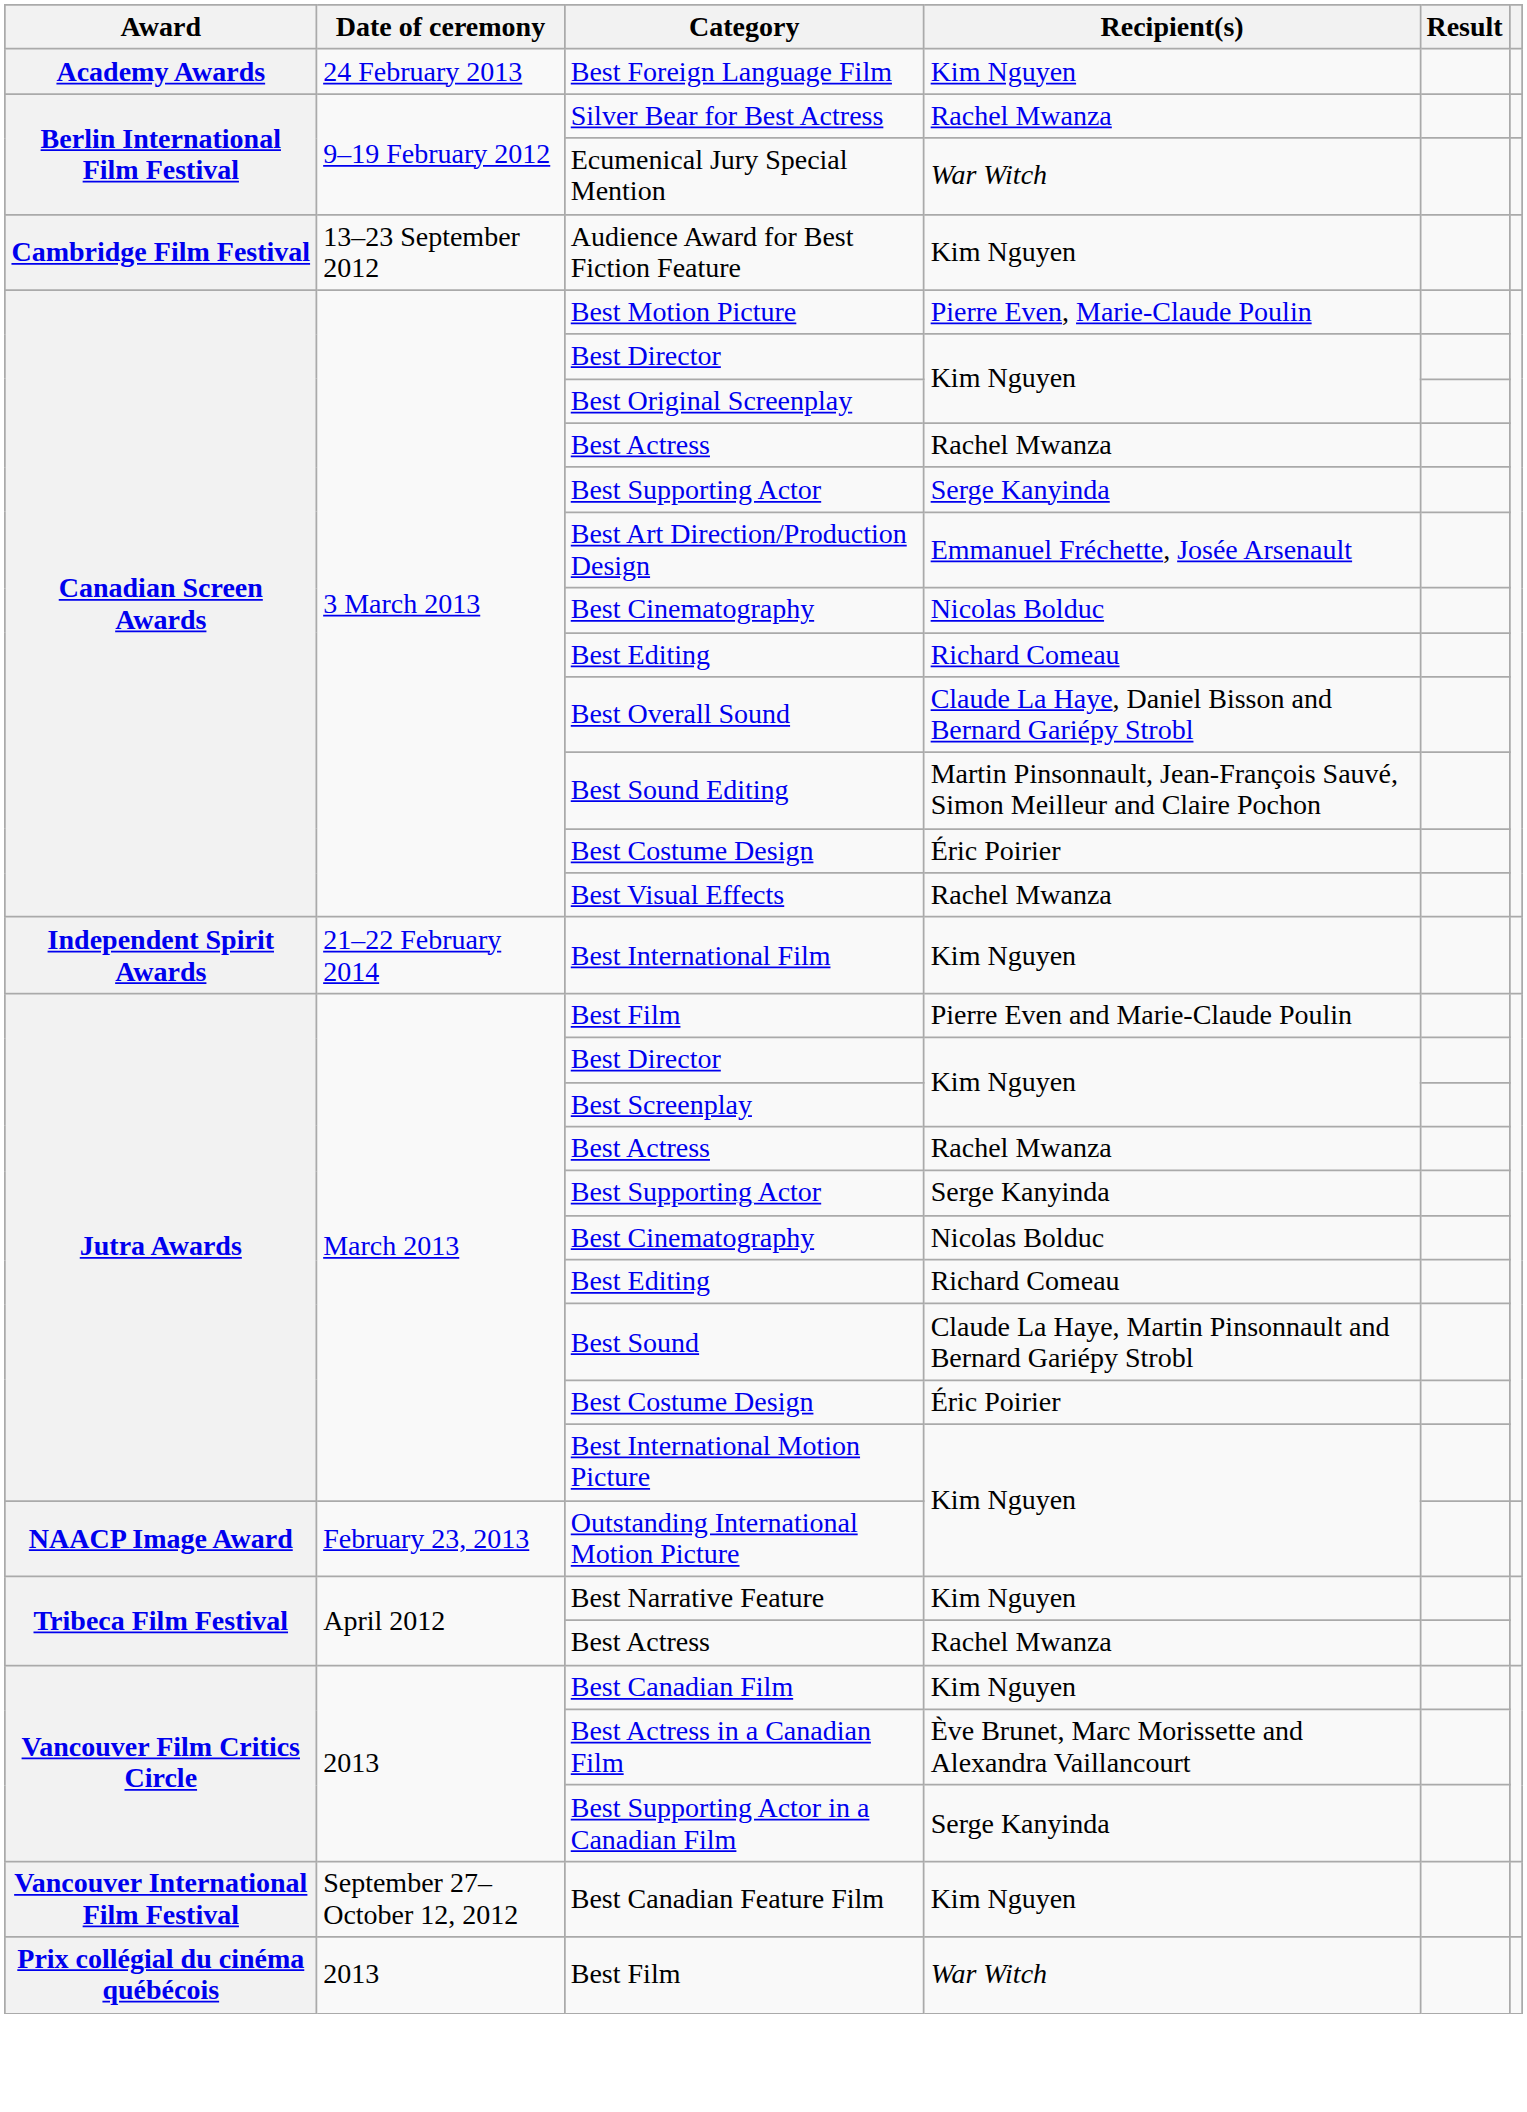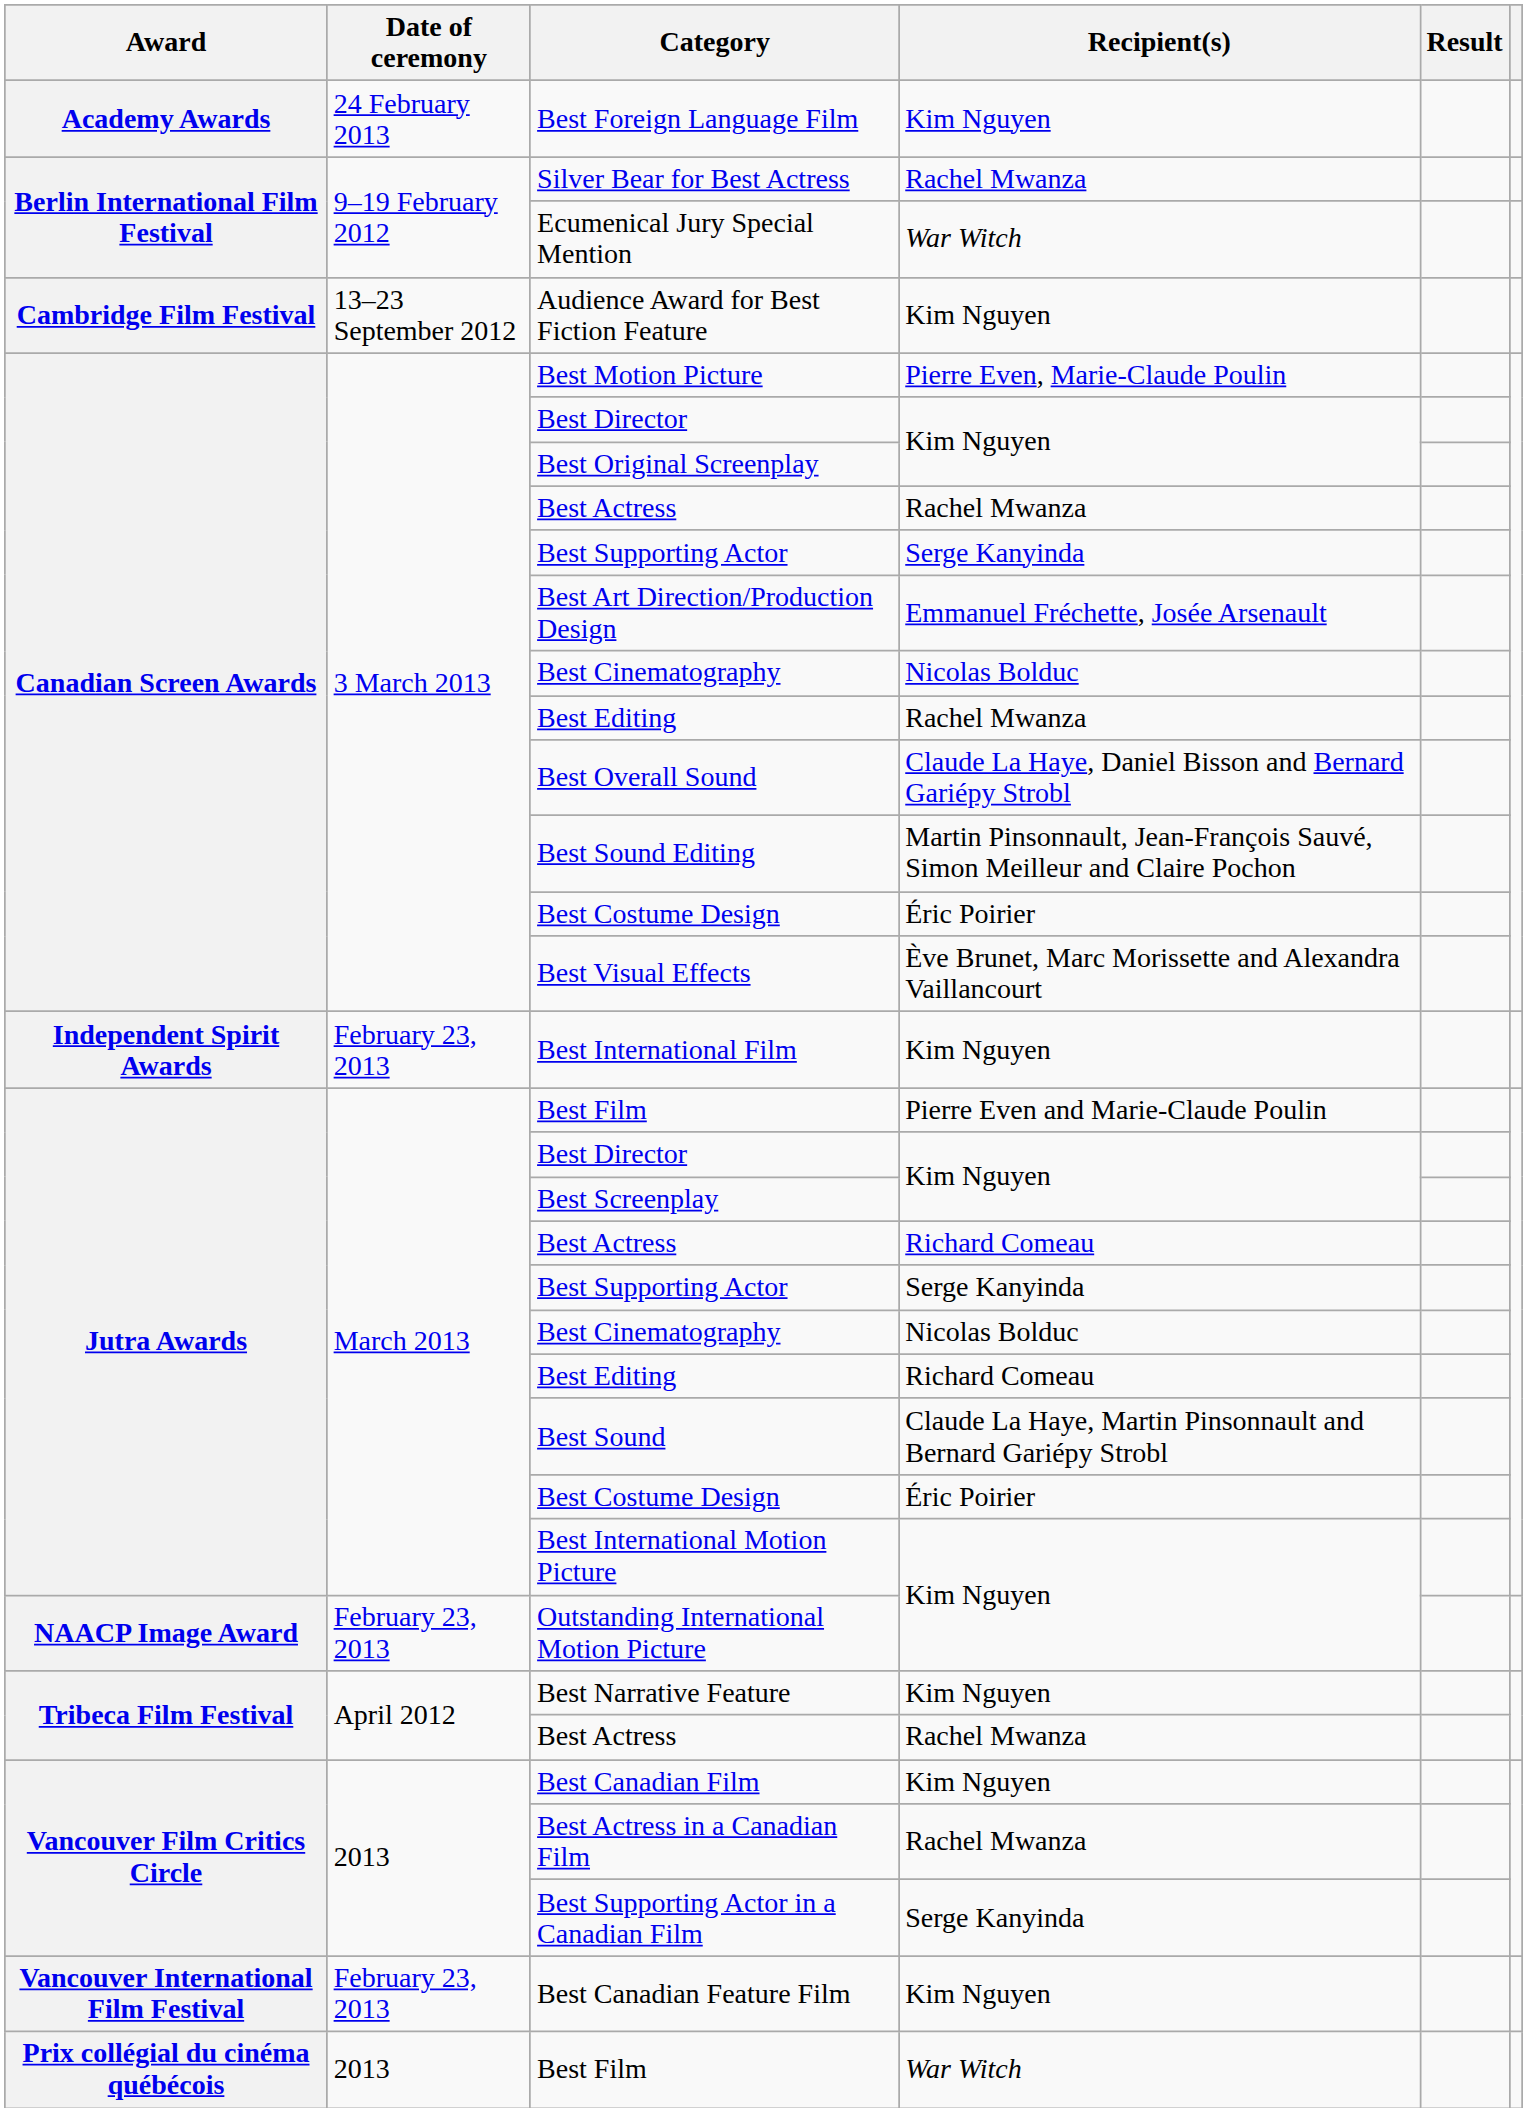 <table class="wikitable plainrowheaders sortable">
 <tr>
 <th scope="col">Award</th>
 <th scope="col">Date of ceremony</th>
 <th scope="col">Category</th>
 <th scope="col">Recipient(s)</th>
 <th scope="col">Result</th>
 <th scope="col" class="unsortable"></th>
 </tr>
 <tr>
 <th scope="row"><a href='#'>Academy Awards</a></th>
 <td><a href='#'>24 February 2013</a></td>
 <td><a href='#'>Best Foreign Language Film</a></td>
 <td><a href='#'>Kim Nguyen</a></td>
 <td></td>
 <td style="text-align:center;"></td>
 </tr>
 <tr>
 <th scope="row" rowspan=2><a href='#'>Berlin International Film Festival</a></th>
 <td rowspan="2"><a href='#'>9–19 February 2012</a></td>
 <td><a href='#'>Silver Bear for Best Actress</a></td>
 <td><a href='#'>Rachel Mwanza</a></td>
 <td></td>
 <td style="text-align:center;"></td>
 </tr>
 <tr>
 <td>Ecumenical Jury Special Mention</td>
 <td><em>War Witch</em></td>
 <td></td>
 <td style="text-align:center;"></td>
 </tr>
 <tr>
 <th scope="row"><a href='#'>Cambridge Film Festival</a></th>
 <td>13–23 September 2012</td>
 <td>Audience Award for Best Fiction Feature</td>
 <td>Kim Nguyen</td>
 <td></td>
 <td style="text-align:center;"></td>
 </tr>
 <tr>
 <th scope="row" rowspan=12><a href='#'>Canadian Screen Awards</a></th>
 <td rowspan="12"><a href='#'>3 March 2013</a></td>
 <td><a href='#'>Best Motion Picture</a></td>
 <td><a href='#'>Pierre Even</a>, <a href='#'>Marie-Claude Poulin</a></td>
 <td></td>
 <td style="text-align:center;" rowspan="12"><br><br><br></td>
 </tr>
 <tr>
 <td><a href='#'>Best Director</a></td>
 <td rowspan="2">Kim Nguyen</td>
 <td></td>
 </tr>
 <tr>
 <td><a href='#'>Best Original Screenplay</a></td>
 <td></td>
 </tr>
 <tr>
 <td><a href='#'>Best Actress</a></td>
 <td>Rachel Mwanza</td>
 <td></td>
 </tr>
 <tr>
 <td><a href='#'>Best Supporting Actor</a></td>
 <td><a href='#'>Serge Kanyinda</a></td>
 <td></td>
 </tr>
 <tr>
 <td><a href='#'>Best Art Direction/Production Design</a></td>
 <td><a href='#'>Emmanuel Fréchette</a>, <a href='#'>Josée Arsenault</a></td>
 <td></td>
 </tr>
 <tr>
 <td><a href='#'>Best Cinematography</a></td>
 <td><a href='#'>Nicolas Bolduc</a></td>
 <td></td>
 </tr>
 <tr>
 <td><a href='#'>Best Editing</a></td>
-<td><a href='#'>Richard Comeau</a></td>
+<td>Rachel Mwanza</td>
 <td></td>
 </tr>
 <tr>
 <td><a href='#'>Best Overall Sound</a></td>
 <td><a href='#'>Claude La Haye</a>, Daniel Bisson and <a href='#'>Bernard Gariépy Strobl</a></td>
 <td></td>
 </tr>
 <tr>
 <td><a href='#'>Best Sound Editing</a></td>
 <td>Martin Pinsonnault, Jean-François Sauvé, Simon Meilleur and Claire Pochon</td>
 <td></td>
 </tr>
 <tr>
 <td><a href='#'>Best Costume Design</a></td>
 <td>Éric Poirier</td>
 <td></td>
 </tr>
 <tr>
 <td><a href='#'>Best Visual Effects</a></td>
-<td>Rachel Mwanza</td>
+<td>Ève Brunet, Marc Morissette and Alexandra Vaillancourt</td>
 <td></td>
 </tr>
 <tr>
 <th scope="row"><a href='#'>Independent Spirit Awards</a></th>
-<td><a href='#'>21–22 February 2014</a></td>
+<td><a href='#'>February 23, 2013</a></td>
 <td><a href='#'>Best International Film</a></td>
 <td>Kim Nguyen</td>
 <td></td>
 <td style="text-align:center;"></td>
 </tr>
 <tr>
 <th scope="row" rowspan=10><a href='#'>Jutra Awards</a></th>
 <td rowspan="10"><a href='#'>March 2013</a></td>
 <td><a href='#'>Best Film</a></td>
 <td>Pierre Even and Marie-Claude Poulin</td>
 <td></td>
 <td style="text-align:center;" rowspan="10"></td>
 </tr>
 <tr>
 <td><a href='#'>Best Director</a></td>
 <td rowspan="2">Kim Nguyen</td>
 <td></td>
 </tr>
 <tr>
 <td><a href='#'>Best Screenplay</a></td>
 <td></td>
 </tr>
 <tr>
 <td><a href='#'>Best Actress</a></td>
-<td>Rachel Mwanza</td>
+<td><a href='#'>Richard Comeau</a></td>
 <td></td>
 </tr>
 <tr>
 <td><a href='#'>Best Supporting Actor</a></td>
 <td>Serge Kanyinda</td>
 <td></td>
 </tr>
 <tr>
 <td><a href='#'>Best Cinematography</a></td>
 <td>Nicolas Bolduc</td>
 <td></td>
 </tr>
 <tr>
 <td><a href='#'>Best Editing</a></td>
 <td>Richard Comeau</td>
 <td></td>
 </tr>
 <tr>
 <td><a href='#'>Best Sound</a></td>
 <td>Claude La Haye, Martin Pinsonnault and Bernard Gariépy Strobl</td>
 <td></td>
 </tr>
 <tr>
 <td><a href='#'>Best Costume Design</a></td>
 <td>Éric Poirier</td>
 <td></td>
 </tr>
 <tr>
 <td><a href='#'>Best International Motion Picture</a></td>
 <td rowspan="2">Kim Nguyen</td>
 <td></td>
 </tr>
 <tr>
 <th scope="row"><a href='#'>NAACP Image Award</a></th>
 <td><a href='#'>February 23, 2013</a></td>
 <td><a href='#'>Outstanding International Motion Picture</a></td>
 <td></td>
 <td style="text-align:center;"></td>
 </tr>
 <tr>
 <th scope="row" rowspan="2"><a href='#'>Tribeca Film Festival</a></th>
 <td rowspan="2">April 2012</td>
 <td>Best Narrative Feature</td>
 <td>Kim Nguyen</td>
 <td></td>
 <td style="text-align:center;" rowspan="2"><br></td>
 </tr>
 <tr>
 <td>Best Actress</td>
 <td>Rachel Mwanza</td>
 <td></td>
 </tr>
 <tr>
 <th scope="row" rowspan=3><a href='#'>Vancouver Film Critics Circle</a></th>
 <td rowspan="3">2013</td>
 <td><a href='#'>Best Canadian Film</a></td>
 <td>Kim Nguyen</td>
 <td></td>
 <td style="text-align:center;" rowspan="3"></td>
 </tr>
 <tr>
 <td><a href='#'>Best Actress in a Canadian Film</a></td>
-<td>Ève Brunet, Marc Morissette and Alexandra Vaillancourt</td>
+<td>Rachel Mwanza</td>
 <td></td>
 </tr>
 <tr>
 <td><a href='#'>Best Supporting Actor in a Canadian Film</a></td>
 <td>Serge Kanyinda</td>
 <td></td>
 </tr>
 <tr>
 <th scope="row"><a href='#'>Vancouver International Film Festival</a></th>
-<td>September 27–October 12, 2012</td>
+<td><a href='#'>February 23, 2013</a></td>
 <td>Best Canadian Feature Film</td>
 <td>Kim Nguyen</td>
 <td></td>
 <td style="text-align:center;"><br></td>
 </tr>
 <tr>
 <th scope="row"><a href='#'>Prix collégial du cinéma québécois</a></th>
 <td>2013</td>
 <td>Best Film</td>
 <td><em>War Witch</em></td>
 <td></td>
 <td style="text-align:center;"></td>
 </tr>
 </table>
